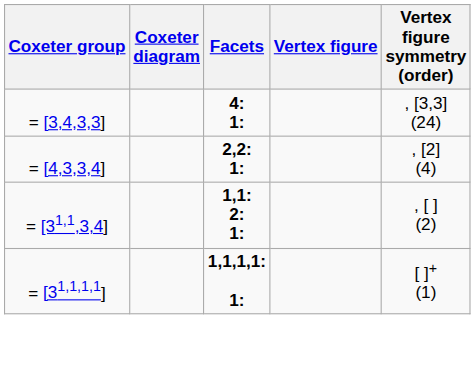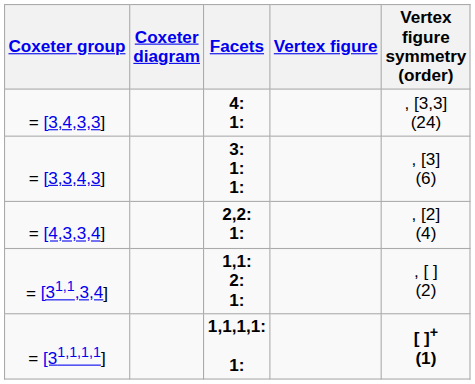 <table class="wikitable">
 <tr>
 <th><a href='#'>Coxeter group</a></th>
 <th><a href='#'>Coxeter<br>diagram</a></th>
 <th><a href='#'>Facets</a></th>
 <th><a href='#'>Vertex figure</a></th>
 <th>Vertex<br>figure<br>symmetry<br>(order)</th>
 </tr>
 <tr align=center>
 <td><br>= <a href='#'>[3,4,3,3</a>]</td>
 <td></td>
 <td><strong>4:</strong> <br><strong>1:</strong> </td>
 <td></td>
 <td>, [3,3]<br>(24)</td>
+</tr>
+<tr align=center>
+<td><br>= <a href='#'>[3,3,4,3</a>]</td>
+<td></td>
+<td><strong>3:</strong> <br><strong>1:</strong> <br><strong>1:</strong> </td>
+<td></td>
+<td>, [3]<br>(6)</td>
 </tr>
 <tr align=center>
 <td><br>= <a href='#'>[4,3,3,4</a>]</td>
 <td></td>
 <td><strong>2,2:</strong> <br><strong>1:</strong> </td>
 <td></td>
 <td>, [2]<br>(4)</td>
 </tr>
 <tr align=center>
 <td><br>= <a href='#'>[3<sup>1,1</sup>,3,4</a>]</td>
 <td></td>
 <td><strong>1,1:</strong> <br><strong>2:</strong> <br><strong>1:</strong> </td>
 <td></td>
 <td>, [ ]<br>(2)</td>
 </tr>
 <tr align=center>
 <td><br>= <a href='#'>[3<sup>1,1,1,1</sup></a>]</td>
 <td></td>
 <td><strong>1,1,1,1:</strong><br><br><strong>1:</strong> </td>
 <td></td>
-<td>[ ]<sup>+</sup><br>(1)</td>
+<td><strong>[ ]<sup>+</sup><br>(1)</strong></td>
 </tr>
 </table>
